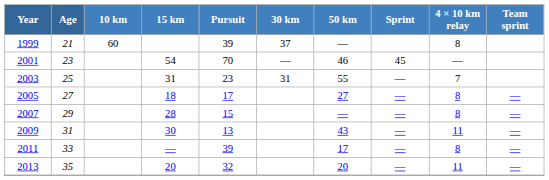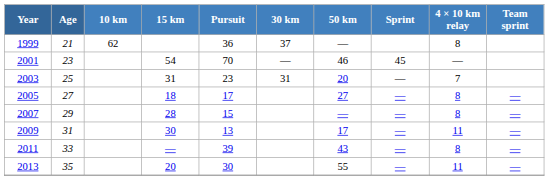 <table class="wikitable" style="font-size:95%; text-align:center; border:grey solid 1px; border-collapse:collapse; background:#ffffff;">
 <tr>
 <th style="background-color:#369; color:white; width:60px;"> Year </th>
 <th style="background-color:#369; color:white; width:40px;"> Age </th>
 <th style="background-color:#4180be; color:white; width:75px;"> 10 km </th>
 <th style="background-color:#4180be; color:white; width:75px;"> 15 km </th>
 <th style="background-color:#4180be; color:white; width:75px;"> Pursuit </th>
 <th style="background-color:#4180be; color:white; width:75px;"> 30 km </th>
 <th style="background-color:#4180be; color:white; width:75px;"> 50 km </th>
 <th style="background-color:#4180be; color:white; width:75px;"> Sprint </th>
 <th style="background-color:#4180be; color:white; width:75px;"> 4 × 10 km <br> relay </th>
 <th style="background-color:#4180be; color:white; width:75px;"> Team <br> sprint </th>
 </tr>
 <tr>
 <td><a href='#'>1999</a></td>
 <td><em>21</em></td>
-<td>60</td>
+<td>62</td>
 <td></td>
-<td>39</td>
+<td>36</td>
 <td>37</td>
 <td>—</td>
 <td></td>
 <td>8</td>
 <td></td>
 </tr>
 <tr>
 <td><a href='#'>2001</a></td>
 <td><em>23</em></td>
 <td></td>
 <td>54</td>
 <td>70</td>
 <td>—</td>
 <td>46</td>
 <td>45</td>
 <td>—</td>
 <td></td>
 </tr>
 <tr>
 <td><a href='#'>2003</a></td>
 <td><em>25</em></td>
 <td></td>
 <td>31</td>
 <td>23</td>
 <td>31</td>
-<td>55</td>
+<td><a href='#'>20</a></td>
 <td>—</td>
 <td>7</td>
 <td></td>
 </tr>
 <tr>
 <td><a href='#'>2005</a></td>
 <td><em>27</em></td>
 <td></td>
 <td><a href='#'>18</a></td>
 <td><a href='#'>17</a></td>
 <td></td>
 <td><a href='#'>27</a></td>
 <td><a href='#'>—</a></td>
 <td><a href='#'>8</a></td>
 <td><a href='#'>—</a></td>
 </tr>
 <tr>
 <td><a href='#'>2007</a></td>
 <td><em>29</em></td>
 <td></td>
 <td><a href='#'>28</a></td>
 <td><a href='#'>15</a></td>
 <td></td>
 <td><a href='#'>—</a></td>
 <td><a href='#'>—</a></td>
 <td><a href='#'>8</a></td>
 <td><a href='#'>—</a></td>
 </tr>
 <tr>
 <td><a href='#'>2009</a></td>
 <td><em>31</em></td>
 <td></td>
 <td><a href='#'>30</a></td>
 <td><a href='#'>13</a></td>
 <td></td>
-<td><a href='#'>43</a></td>
+<td><a href='#'>17</a></td>
 <td><a href='#'>—</a></td>
 <td><a href='#'>11</a></td>
 <td><a href='#'>—</a></td>
 </tr>
 <tr>
 <td><a href='#'>2011</a></td>
 <td><em>33</em></td>
 <td></td>
 <td><a href='#'>—</a></td>
 <td><a href='#'>39</a></td>
 <td></td>
-<td><a href='#'>17</a></td>
+<td><a href='#'>43</a></td>
 <td><a href='#'>—</a></td>
 <td><a href='#'>8</a></td>
 <td><a href='#'>—</a></td>
 </tr>
 <tr>
 <td><a href='#'>2013</a></td>
 <td><em>35</em></td>
 <td></td>
 <td><a href='#'>20</a></td>
-<td><a href='#'>32</a></td>
+<td><a href='#'>30</a></td>
 <td></td>
-<td><a href='#'>20</a></td>
+<td>55</td>
 <td><a href='#'>—</a></td>
 <td><a href='#'>11</a></td>
 <td><a href='#'>—</a></td>
 </tr>
 <tr>
 </tr>
 </table>
